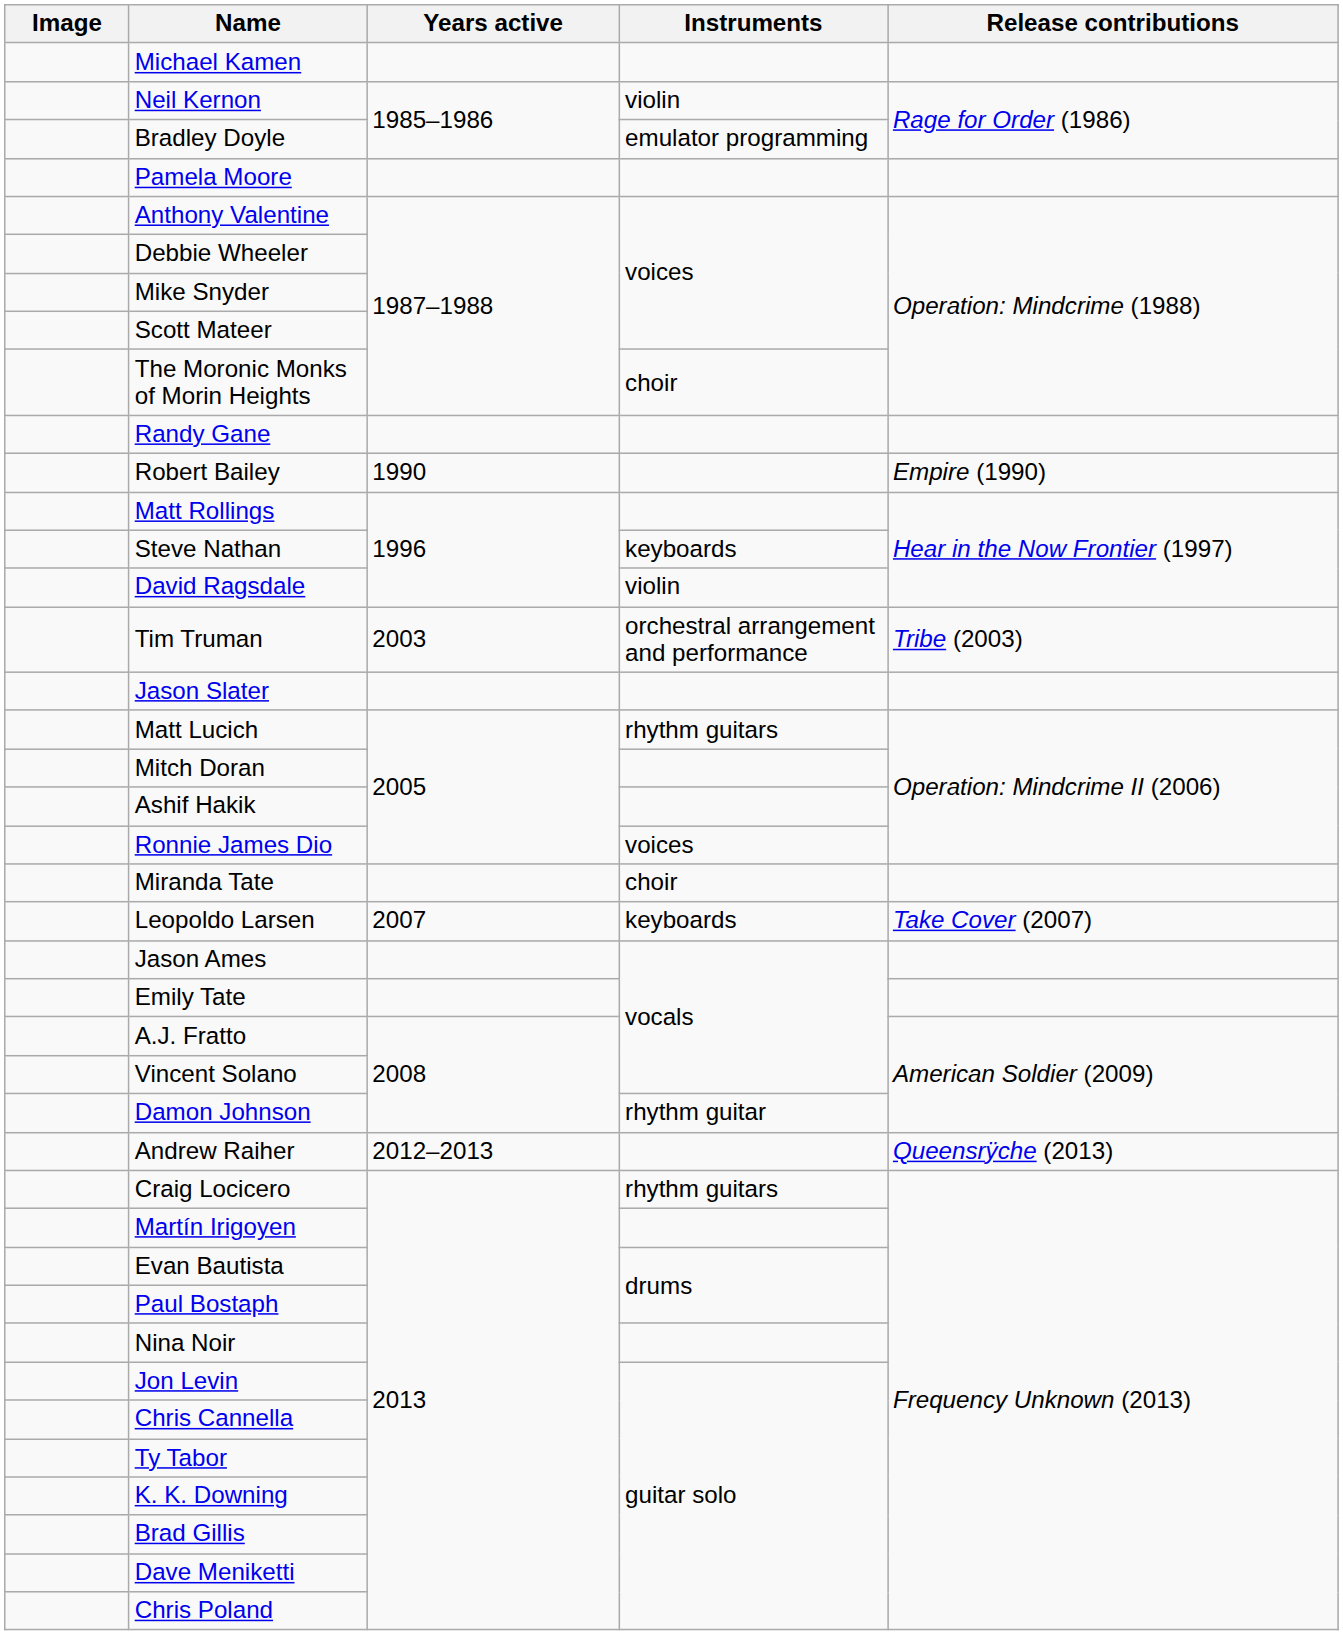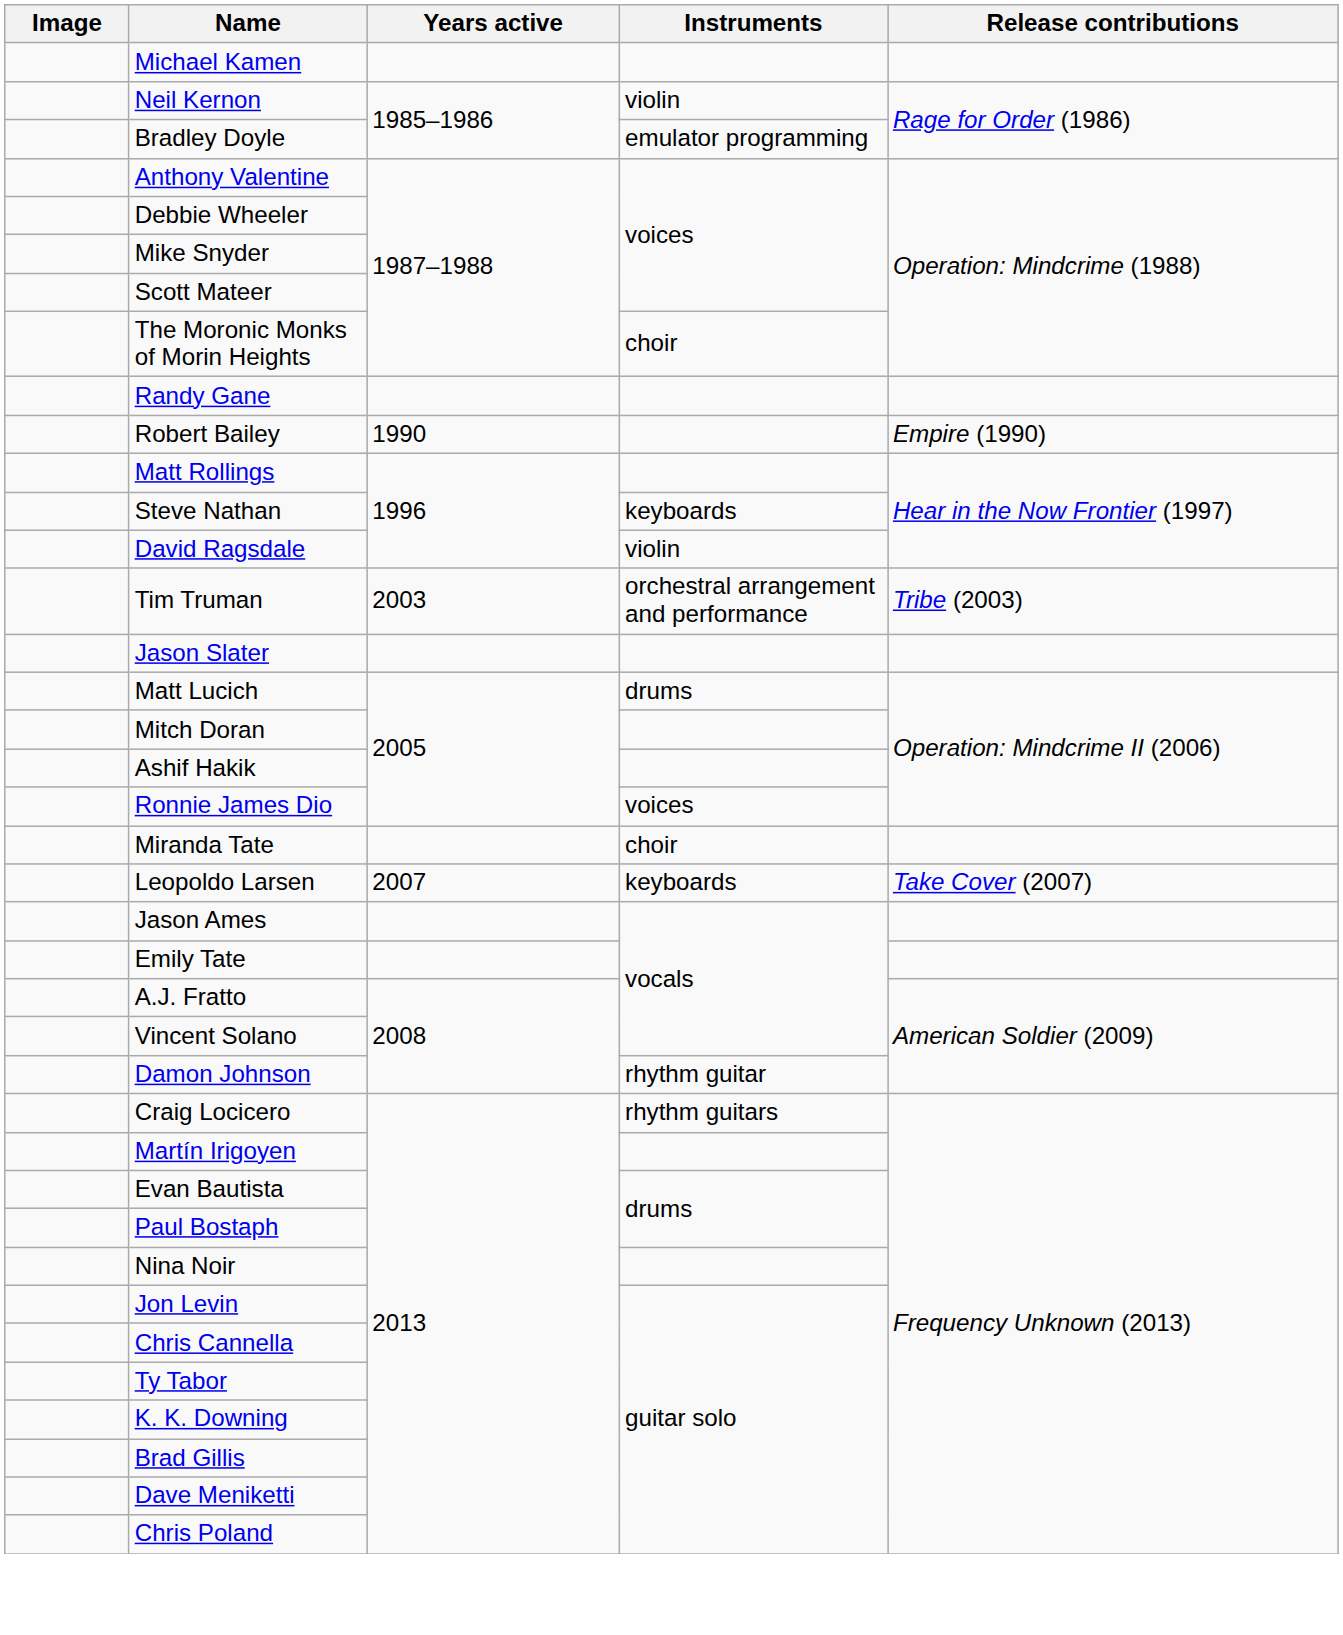 <table class="wikitable" border="1" width="100%">
 <tr>
 <th width="75">Image</th>
 <th width="150">Name</th>
 <th width="160">Years active</th>
 <th width="170">Instruments</th>
 <th>Release contributions</th>
 </tr>
 <tr>
 <td></td>
 <td><a href='#'>Michael Kamen</a></td>
 <td></td>
 <td></td>
 <td></td>
 </tr>
 <tr>
 <td></td>
 <td><a href='#'>Neil Kernon</a></td>
 <td rowspan="2">1985–1986</td>
 <td>violin</td>
 <td rowspan="2"><em><a href='#'>Rage for Order</a></em> (1986)</td>
 </tr>
 <tr>
 <td></td>
 <td>Bradley Doyle</td>
 <td>emulator programming</td>
-</tr>
-<tr>
-<td></td>
-<td><a href='#'>Pamela Moore</a> </td>
-<td></td>
-<td></td>
-<td></td>
 </tr>
 <tr>
 <td></td>
 <td><a href='#'>Anthony Valentine</a> </td>
 <td rowspan="5">1987–1988</td>
 <td rowspan="4">voices</td>
 <td rowspan="5"><em>Operation: Mindcrime</em> (1988)</td>
 </tr>
 <tr>
 <td></td>
 <td>Debbie Wheeler </td>
 </tr>
 <tr>
 <td></td>
 <td>Mike Snyder </td>
 </tr>
 <tr>
 <td></td>
 <td>Scott Mateer </td>
 </tr>
 <tr>
 <td></td>
 <td>The Moronic Monks of Morin Heights</td>
 <td>choir</td>
 </tr>
 <tr>
 <td></td>
 <td><a href='#'>Randy Gane</a></td>
 <td></td>
 <td></td>
 <td></td>
 </tr>
 <tr>
 <td></td>
 <td>Robert Bailey</td>
 <td>1990</td>
 <td></td>
 <td><em>Empire</em> (1990)</td>
 </tr>
 <tr>
 <td></td>
 <td><a href='#'>Matt Rollings</a></td>
 <td rowspan="3">1996</td>
 <td></td>
 <td rowspan="3"><em><a href='#'>Hear in the Now Frontier</a></em> (1997)</td>
 </tr>
 <tr>
 <td></td>
 <td>Steve Nathan</td>
 <td>keyboards</td>
 </tr>
 <tr>
 <td></td>
 <td><a href='#'>David Ragsdale</a></td>
 <td>violin</td>
 </tr>
 <tr>
 <td></td>
 <td>Tim Truman</td>
 <td>2003</td>
 <td>orchestral arrangement and performance</td>
 <td><em><a href='#'>Tribe</a></em> (2003)</td>
 </tr>
 <tr>
 <td></td>
 <td><a href='#'>Jason Slater</a></td>
 <td></td>
 <td></td>
 <td></td>
 </tr>
 <tr>
 <td></td>
 <td>Matt Lucich</td>
 <td rowspan="4">2005</td>
-<td>rhythm guitars</td>
+<td>drums</td>
 <td rowspan="4"><em>Operation: Mindcrime II</em> (2006)</td>
 </tr>
 <tr>
 <td></td>
 <td>Mitch Doran</td>
 <td></td>
 </tr>
 <tr>
 <td></td>
 <td>Ashif Hakik</td>
 <td></td>
 </tr>
 <tr>
 <td></td>
 <td><a href='#'>Ronnie James Dio</a> </td>
 <td>voices</td>
 </tr>
 <tr>
 <td></td>
 <td>Miranda Tate</td>
 <td></td>
 <td>choir</td>
 <td></td>
 </tr>
 <tr>
 <td></td>
 <td>Leopoldo Larsen</td>
 <td>2007</td>
 <td>keyboards</td>
 <td><em><a href='#'>Take Cover</a></em> (2007)</td>
 </tr>
 <tr>
 <td></td>
 <td>Jason Ames</td>
 <td></td>
 <td rowspan="4">vocals</td>
 <td></td>
 </tr>
 <tr>
 <td></td>
 <td>Emily Tate</td>
 <td></td>
 <td></td>
 </tr>
 <tr>
 <td></td>
 <td>A.J. Fratto</td>
 <td rowspan="3">2008</td>
 <td rowspan="3"><em>American Soldier</em> (2009)</td>
 </tr>
 <tr>
 <td></td>
 <td>Vincent Solano</td>
 </tr>
 <tr>
 <td></td>
 <td><a href='#'>Damon Johnson</a></td>
 <td>rhythm guitar</td>
 </tr>
 <tr>
 <td></td>
-<td>Andrew Raiher</td>
-<td>2012–2013</td>
-<td></td>
-<td><em><a href='#'>Queensrÿche</a></em> (2013)</td>
-</tr>
-<tr>
-<td></td>
 <td>Craig Locicero</td>
 <td rowspan="12">2013</td>
 <td>rhythm guitars</td>
 <td rowspan="12"><em>Frequency Unknown</em> (2013)</td>
 </tr>
 <tr>
 <td></td>
 <td><a href='#'>Martín Irigoyen</a></td>
 <td></td>
 </tr>
 <tr>
 <td></td>
 <td>Evan Bautista</td>
 <td rowspan="2">drums</td>
 </tr>
 <tr>
 <td></td>
 <td><a href='#'>Paul Bostaph</a></td>
 </tr>
 <tr>
 <td></td>
 <td>Nina Noir</td>
 <td></td>
 </tr>
 <tr>
 <td></td>
 <td><a href='#'>Jon Levin</a></td>
 <td rowspan="7">guitar solo</td>
 </tr>
 <tr>
 <td></td>
 <td><a href='#'>Chris Cannella</a></td>
 </tr>
 <tr>
 <td></td>
 <td><a href='#'>Ty Tabor</a></td>
 </tr>
 <tr>
 <td></td>
 <td><a href='#'>K. K. Downing</a></td>
 </tr>
 <tr>
 <td></td>
 <td><a href='#'>Brad Gillis</a></td>
 </tr>
 <tr>
 <td></td>
 <td><a href='#'>Dave Meniketti</a></td>
 </tr>
 <tr>
 <td></td>
 <td><a href='#'>Chris Poland</a></td>
 </tr>
 </table>
